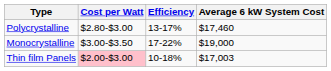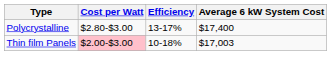 <table class="wikitable">
 <tr>
 <th>Type</th>
 <th><a href='#'>Cost per Watt</a></th>
 <th><a href='#'>Efficiency</a></th>
 <th>Average 6 kW System Cost</th>
 </tr>
 <tr>
 <td><a href='#'>Polycrystalline</a></td>
 <td>$2.80-$3.00</td>
 <td>13-17%</td>
-<td>$17,460</td>
-</tr>
-<tr>
-<td><a href='#'>Monocrystalline</a></td>
-<td>$3.00-$3.50</td>
-<td>17-22%</td>
-<td>$19,000</td>
+<td>$17,400</td>
 </tr>
 <tr>
 <td><a href='#'>Thin film Panels</a></td>
 <td style="background: pink;">$2.00-$3.00</td>
 <td>10-18%</td>
 <td>$17,003</td>
 </tr>
 </table>
